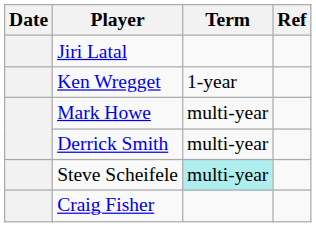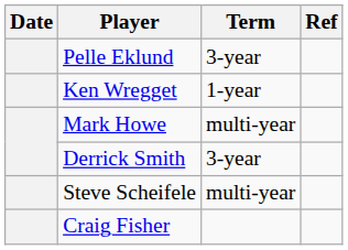 <table class="wikitable plainrowheaders">
 <tr>
 <th>Date</th>
 <th>Player</th>
 <th>Term</th>
 <th>Ref</th>
 </tr>
 <tr>
 <th scope="row"></th>
-<td><a href='#'>Jiri Latal</a></td>
-<td></td>
+<td><a href='#'>Pelle Eklund</a></td>
+<td>3-year</td>
 <td></td>
 </tr>
 <tr>
 <th scope="row"></th>
 <td><a href='#'>Ken Wregget</a></td>
 <td>1-year</td>
 <td></td>
 </tr>
 <tr>
 <th scope="row" rowspan="2"></th>
 <td><a href='#'>Mark Howe</a></td>
 <td>multi-year</td>
 <td></td>
 </tr>
 <tr>
 <td><a href='#'>Derrick Smith</a></td>
-<td>multi-year</td>
+<td>3-year</td>
 <td></td>
 </tr>
 <tr>
 <th scope="row"></th>
 <td>Steve Scheifele</td>
-<td style="background: paleturquoise;">multi-year</td>
+<td>multi-year</td>
 <td></td>
 </tr>
 <tr>
 <th scope="row"></th>
 <td><a href='#'>Craig Fisher</a></td>
 <td></td>
 <td></td>
 </tr>
 </table>
